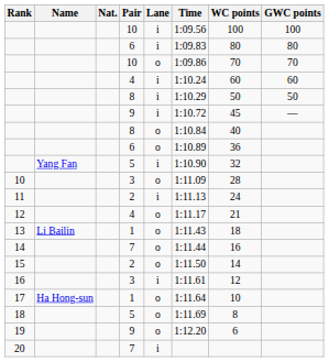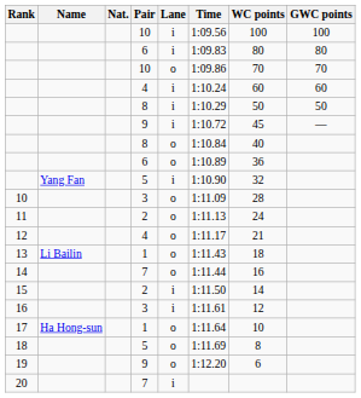 <table class="wikitable sortable" style="text-align:center">
 <tr>
 <th>Rank</th>
 <th>Name</th>
 <th>Nat.</th>
 <th>Pair</th>
 <th>Lane</th>
 <th>Time</th>
 <th>WC points</th>
 <th>GWC points</th>
 </tr>
 <tr>
 <td></td>
 <td align=left></td>
 <td></td>
 <td>10</td>
 <td>i</td>
 <td>1:09.56</td>
 <td>100</td>
 <td>100</td>
 </tr>
 <tr>
 <td></td>
 <td align=left></td>
 <td></td>
 <td>6</td>
 <td>i</td>
 <td>1:09.83</td>
 <td>80</td>
 <td>80</td>
 </tr>
 <tr>
 <td></td>
 <td align=left></td>
 <td></td>
 <td>10</td>
 <td>o</td>
 <td>1:09.86</td>
 <td>70</td>
 <td>70</td>
 </tr>
 <tr>
 <td></td>
 <td align=left></td>
 <td></td>
 <td>4</td>
 <td>i</td>
 <td>1:10.24</td>
 <td>60</td>
 <td>60</td>
 </tr>
 <tr>
 <td></td>
 <td align=left></td>
 <td></td>
 <td>8</td>
 <td>i</td>
 <td>1:10.29</td>
 <td>50</td>
 <td>50</td>
 </tr>
 <tr>
 <td></td>
 <td align=left></td>
 <td></td>
 <td>9</td>
 <td>i</td>
 <td>1:10.72</td>
 <td>45</td>
 <td>—</td>
 </tr>
 <tr>
 <td></td>
 <td align=left></td>
 <td></td>
 <td>8</td>
 <td>o</td>
 <td>1:10.84</td>
 <td>40</td>
 <td></td>
 </tr>
 <tr>
 <td></td>
 <td align=left></td>
 <td></td>
 <td>6</td>
 <td>o</td>
 <td>1:10.89</td>
 <td>36</td>
 <td></td>
 </tr>
 <tr>
 <td></td>
 <td align=left><a href='#'>Yang Fan</a></td>
 <td></td>
 <td>5</td>
 <td>i</td>
 <td>1:10.90</td>
 <td>32</td>
 <td></td>
 </tr>
 <tr>
 <td>10</td>
 <td align=left></td>
 <td></td>
 <td>3</td>
 <td>o</td>
 <td>1:11.09</td>
 <td>28</td>
 <td></td>
 </tr>
 <tr>
 <td>11</td>
 <td align=left></td>
 <td></td>
 <td>2</td>
-<td>i</td>
+<td>o</td>
 <td>1:11.13</td>
 <td>24</td>
 <td></td>
 </tr>
 <tr>
 <td>12</td>
 <td align=left></td>
 <td></td>
 <td>4</td>
 <td>o</td>
 <td>1:11.17</td>
 <td>21</td>
 <td></td>
 </tr>
 <tr>
 <td>13</td>
 <td align=left><a href='#'>Li Bailin</a></td>
 <td></td>
 <td>1</td>
 <td>o</td>
 <td>1:11.43</td>
 <td>18</td>
 <td></td>
 </tr>
 <tr>
 <td>14</td>
 <td align=left></td>
 <td></td>
 <td>7</td>
 <td>o</td>
 <td>1:11.44</td>
 <td>16</td>
 <td></td>
 </tr>
 <tr>
 <td>15</td>
 <td align=left></td>
 <td></td>
 <td>2</td>
-<td>o</td>
+<td>i</td>
 <td>1:11.50</td>
 <td>14</td>
 <td></td>
 </tr>
 <tr>
 <td>16</td>
 <td align=left></td>
 <td></td>
 <td>3</td>
 <td>i</td>
 <td>1:11.61</td>
 <td>12</td>
 <td></td>
 </tr>
 <tr>
 <td>17</td>
 <td align=left><a href='#'>Ha Hong-sun</a></td>
 <td></td>
 <td>1</td>
 <td>o</td>
 <td>1:11.64</td>
 <td>10</td>
 <td></td>
 </tr>
 <tr>
 <td>18</td>
 <td align=left></td>
 <td></td>
 <td>5</td>
 <td>o</td>
 <td>1:11.69</td>
 <td>8</td>
 <td></td>
 </tr>
 <tr>
 <td>19</td>
 <td align=left></td>
 <td></td>
 <td>9</td>
 <td>o</td>
 <td>1:12.20</td>
 <td>6</td>
 <td></td>
 </tr>
 <tr>
 <td>20</td>
 <td align=left></td>
 <td></td>
 <td>7</td>
 <td>i</td>
 <td></td>
 <td></td>
 <td></td>
 </tr>
 </table>
